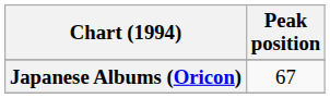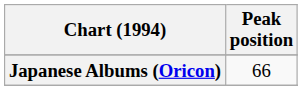 <table class="wikitable sortable plainrowheaders" style="text-align:center">
 <tr>
 <th scope="col">Chart (1994)</th>
 <th scope="col">Peak<br> position</th>
 </tr>
 <tr>
 </tr>
 <tr>
 </tr>
 <tr>
 <th scope="row">Japanese Albums (<a href='#'>Oricon</a>)</th>
-<td>67</td>
+<td>66</td>
 </tr>
 <tr>
 </tr>
 <tr>
 </tr>
 <tr>
 </tr>
 <tr>
 </tr>
 </table>
